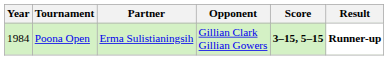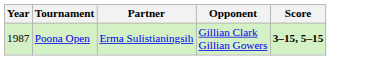 <table class="sortable wikitable" style="font-size: 90%;">
 <tr>
 <th>Year</th>
 <th>Tournament</th>
 <th>Partner</th>
 <th>Opponent</th>
 <th>Score</th>
-<th>Result</th>
 </tr>
 <tr style="background:#D4F1C5">
-<td align="center">1984</td>
+<td align="center">1987</td>
 <td align="left"><a href='#'>Poona Open</a></td>
 <td align="left"> <a href='#'>Erma Sulistianingsih</a></td>
 <td align="left"> <a href='#'>Gillian Clark</a> <br>  <a href='#'>Gillian Gowers</a></td>
 <td align="left"><strong>3–15, 5–15</strong></td>
-<td style="text-align:left; background:white"> <strong>Runner-up</strong></td>
 </tr>
 </table>
